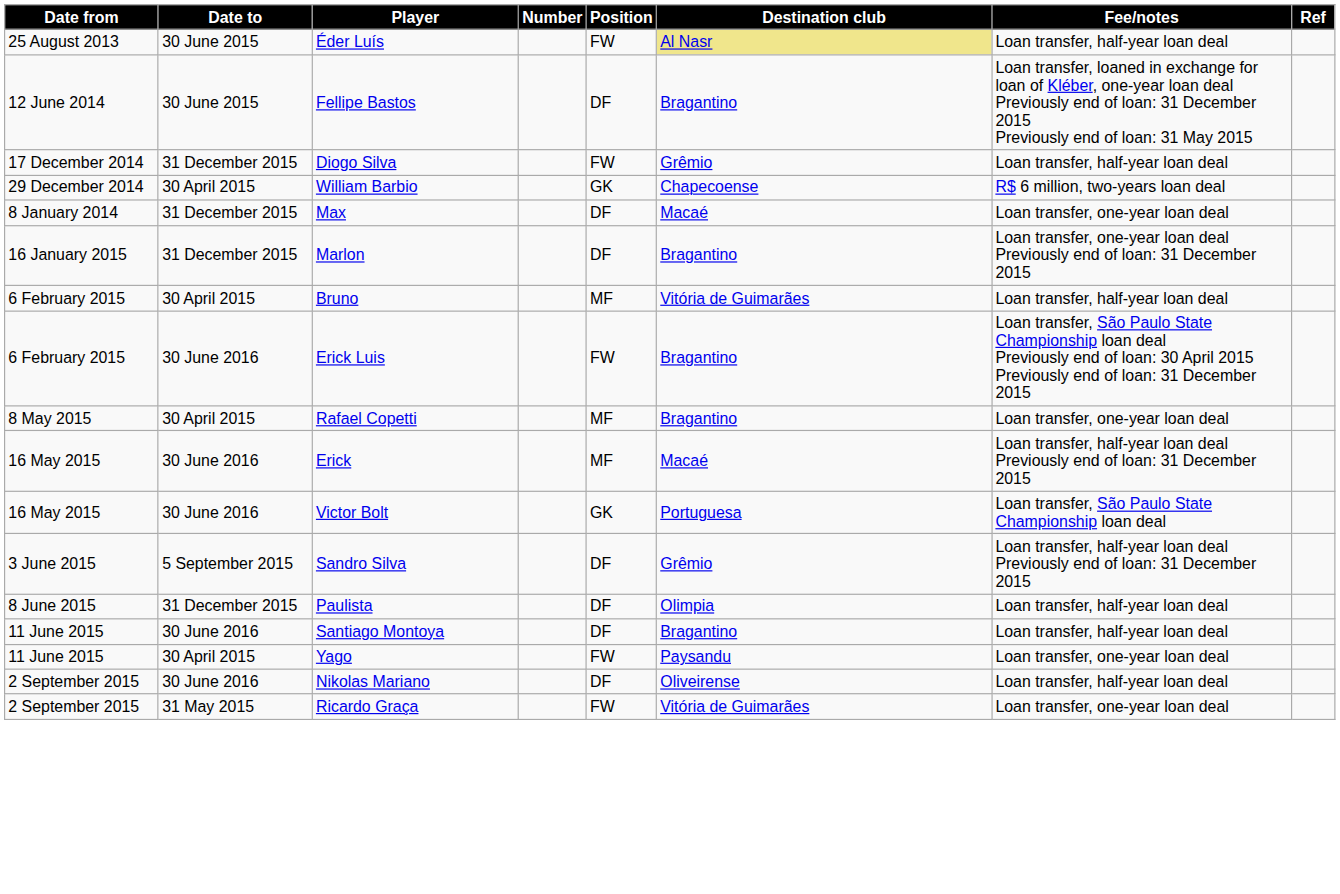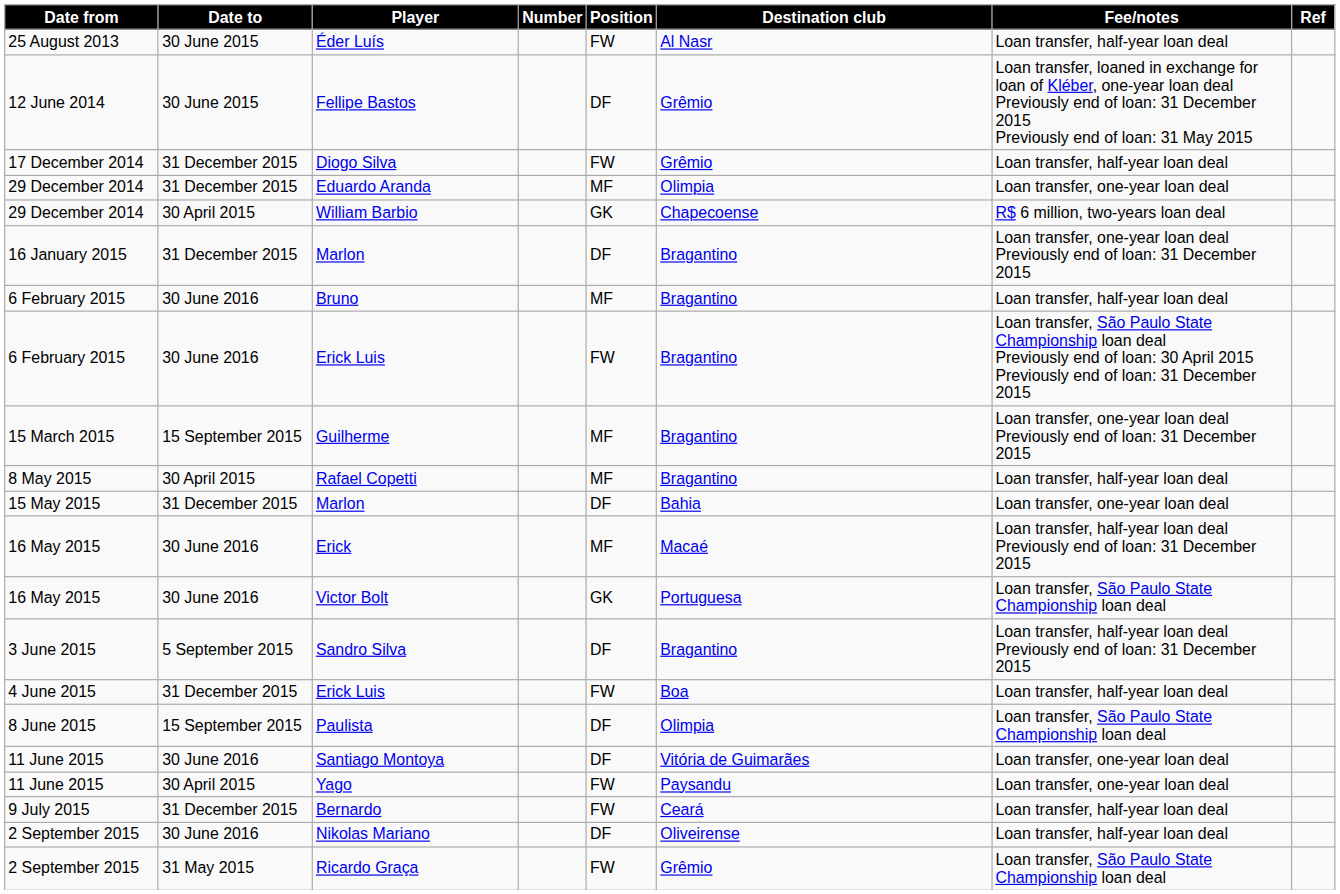 <table class="wikitable" style="text-align:left; font-size:85%;">
 <tr>
 <th style="background:#000000; color:white; width:125px;">Date from</th>
 <th style="background:#000000; color:white; width:125px;">Date to</th>
 <th style="background:#000000; color:white; width:170px;">Player</th>
 <th style="background:#000000; color:white; width:50px;">Number</th>
 <th style="background:#000000; color:white; width:50px;">Position</th>
 <th style="background:#000000; color:white; width:280px;">Destination club</th>
 <th style="background:#000000; color:white; width:250px;">Fee/notes</th>
 <th style="background:#000000; color:white; width:30px;">Ref</th>
 </tr>
 <tr>
 <td>25 August 2013</td>
 <td>30 June 2015</td>
 <td> <a href='#'>Éder Luís</a></td>
 <td></td>
 <td>FW</td>
-<td style="background: khaki;"> <a href='#'>Al Nasr</a></td>
+<td> <a href='#'>Al Nasr</a></td>
 <td>Loan transfer, half-year loan deal</td>
 <td></td>
 </tr>
 <tr>
 <td>12 June 2014</td>
 <td>30 June 2015</td>
 <td> <a href='#'>Fellipe Bastos</a></td>
 <td></td>
 <td>DF</td>
-<td> <a href='#'>Bragantino</a></td>
+<td> <a href='#'>Grêmio</a></td>
 <td>Loan transfer, loaned in exchange for loan of <a href='#'>Kléber</a>, one-year loan deal<br>Previously end of loan: 31 December 2015<br>Previously end of loan: 31 May 2015</td>
 <td></td>
 </tr>
 <tr>
 <td>17 December 2014</td>
 <td>31 December 2015</td>
 <td> <a href='#'>Diogo Silva</a></td>
 <td></td>
 <td>FW</td>
 <td> <a href='#'>Grêmio</a></td>
 <td>Loan transfer, half-year loan deal</td>
 <td></td>
 </tr>
 <tr>
 <td>29 December 2014</td>
+<td>31 December 2015</td>
+<td> <a href='#'>Eduardo Aranda</a></td>
+<td></td>
+<td>MF</td>
+<td> <a href='#'>Olimpia</a></td>
+<td>Loan transfer, one-year loan deal</td>
+<td></td>
+</tr>
+<tr>
+<td>29 December 2014</td>
 <td>30 April 2015</td>
 <td> <a href='#'>William Barbio</a></td>
 <td></td>
 <td>GK</td>
 <td> <a href='#'>Chapecoense</a></td>
 <td><a href='#'>R$</a> 6 million, two-years loan deal</td>
-<td></td>
-</tr>
-<tr>
-<td>8 January 2014</td>
-<td>31 December 2015</td>
-<td> <a href='#'>Max</a></td>
-<td></td>
-<td>DF</td>
-<td> <a href='#'>Macaé</a></td>
-<td>Loan transfer, one-year loan deal</td>
 <td></td>
 </tr>
 <tr>
 <td>16 January 2015</td>
 <td>31 December 2015</td>
 <td> <a href='#'>Marlon</a></td>
 <td></td>
 <td>DF</td>
 <td> <a href='#'>Bragantino</a></td>
 <td>Loan transfer, one-year loan deal<br>Previously end of loan: 31 December 2015</td>
 <td></td>
 </tr>
 <tr>
 <td>6 February 2015</td>
-<td>30 April 2015</td>
+<td>30 June 2016</td>
 <td> <a href='#'>Bruno</a></td>
 <td></td>
 <td>MF</td>
-<td> <a href='#'>Vitória de Guimarães</a></td>
+<td> <a href='#'>Bragantino</a></td>
 <td>Loan transfer, half-year loan deal</td>
 <td></td>
 </tr>
 <tr>
 <td>6 February 2015</td>
 <td>30 June 2016</td>
 <td> <a href='#'>Erick Luis</a></td>
 <td></td>
 <td>FW</td>
 <td> <a href='#'>Bragantino</a></td>
 <td>Loan transfer, <a href='#'>São Paulo State Championship</a> loan deal<br>Previously end of loan: 30 April 2015<br>Previously end of loan: 31 December 2015</td>
 <td></td>
 </tr>
 <tr>
+<td>15 March 2015</td>
+<td>15 September 2015</td>
+<td> <a href='#'>Guilherme</a></td>
+<td></td>
+<td>MF</td>
+<td> <a href='#'>Bragantino</a></td>
+<td>Loan transfer, one-year loan deal<br>Previously end of loan: 31 December 2015</td>
+<td></td>
+</tr>
+<tr>
 <td>8 May 2015</td>
 <td>30 April 2015</td>
 <td> <a href='#'>Rafael Copetti</a></td>
 <td></td>
 <td>MF</td>
 <td> <a href='#'>Bragantino</a></td>
+<td>Loan transfer, half-year loan deal</td>
+<td></td>
+</tr>
+<tr>
+<td>15 May 2015</td>
+<td>31 December 2015</td>
+<td> <a href='#'>Marlon</a></td>
+<td></td>
+<td>DF</td>
+<td> <a href='#'>Bahia</a></td>
 <td>Loan transfer, one-year loan deal</td>
 <td></td>
 </tr>
 <tr>
 <td>16 May 2015</td>
 <td>30 June 2016</td>
 <td> <a href='#'>Erick</a></td>
 <td></td>
 <td>MF</td>
 <td> <a href='#'>Macaé</a></td>
 <td>Loan transfer, half-year loan deal<br>Previously end of loan: 31 December 2015</td>
 <td></td>
 </tr>
 <tr>
 <td>16 May 2015</td>
 <td>30 June 2016</td>
 <td> <a href='#'>Victor Bolt</a></td>
 <td></td>
 <td>GK</td>
 <td> <a href='#'>Portuguesa</a></td>
 <td>Loan transfer, <a href='#'>São Paulo State Championship</a> loan deal</td>
 <td></td>
 </tr>
 <tr>
 <td>3 June 2015</td>
 <td>5 September 2015</td>
 <td> <a href='#'>Sandro Silva</a></td>
 <td></td>
 <td>DF</td>
-<td> <a href='#'>Grêmio</a></td>
+<td> <a href='#'>Bragantino</a></td>
 <td>Loan transfer, half-year loan deal<br>Previously end of loan: 31 December 2015</td>
 <td></td>
 </tr>
 <tr>
+<td>4 June 2015</td>
+<td>31 December 2015</td>
+<td> <a href='#'>Erick Luis</a></td>
+<td></td>
+<td>FW</td>
+<td> <a href='#'>Boa</a></td>
+<td>Loan transfer, half-year loan deal</td>
+<td></td>
+</tr>
+<tr>
 <td>8 June 2015</td>
-<td>31 December 2015</td>
+<td>15 September 2015</td>
 <td> <a href='#'>Paulista</a></td>
 <td></td>
 <td>DF</td>
 <td> <a href='#'>Olimpia</a></td>
-<td>Loan transfer, half-year loan deal</td>
+<td>Loan transfer, <a href='#'>São Paulo State Championship</a> loan deal</td>
 <td></td>
 </tr>
 <tr>
 <td>11 June 2015</td>
 <td>30 June 2016</td>
 <td> <a href='#'>Santiago Montoya</a></td>
 <td></td>
 <td>DF</td>
-<td> <a href='#'>Bragantino</a></td>
-<td>Loan transfer, half-year loan deal</td>
+<td> <a href='#'>Vitória de Guimarães</a></td>
+<td>Loan transfer, one-year loan deal</td>
 <td></td>
 </tr>
 <tr>
 <td>11 June 2015</td>
 <td>30 April 2015</td>
 <td> <a href='#'>Yago</a></td>
 <td></td>
 <td>FW</td>
 <td> <a href='#'>Paysandu</a></td>
 <td>Loan transfer, one-year loan deal</td>
+<td></td>
+</tr>
+<tr>
+<td>9 July 2015</td>
+<td>31 December 2015</td>
+<td> <a href='#'>Bernardo</a></td>
+<td></td>
+<td>FW</td>
+<td> <a href='#'>Ceará</a></td>
+<td>Loan transfer, half-year loan deal</td>
 <td></td>
 </tr>
 <tr>
 <td>2 September 2015</td>
 <td>30 June 2016</td>
 <td> <a href='#'>Nikolas Mariano</a></td>
 <td></td>
 <td>DF</td>
 <td> <a href='#'>Oliveirense</a></td>
 <td>Loan transfer, half-year loan deal</td>
 <td></td>
 </tr>
 <tr>
 <td>2 September 2015</td>
 <td>31 May 2015</td>
 <td> <a href='#'>Ricardo Graça</a></td>
 <td></td>
 <td>FW</td>
-<td> <a href='#'>Vitória de Guimarães</a></td>
-<td>Loan transfer, one-year loan deal</td>
+<td> <a href='#'>Grêmio</a></td>
+<td>Loan transfer, <a href='#'>São Paulo State Championship</a> loan deal</td>
 <td></td>
 </tr>
 </table>
